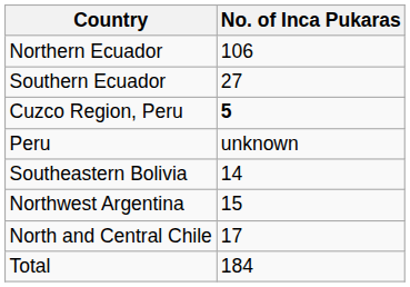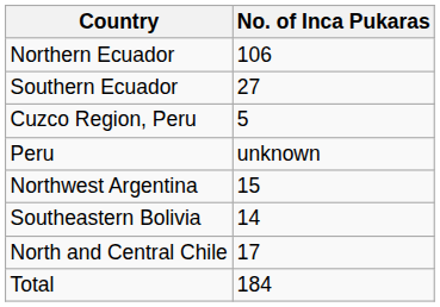 <table class="wikitable">
 <tr>
 <th>Country</th>
 <th>No. of Inca Pukaras</th>
 </tr>
 <tr>
 <td>Northern Ecuador</td>
 <td>106</td>
 </tr>
 <tr>
 <td>Southern Ecuador</td>
 <td>27</td>
 </tr>
 <tr>
 <td>Cuzco Region, Peru</td>
-<td><strong>5</strong></td>
+<td>5</td>
 </tr>
 <tr>
 <td>Peru</td>
 <td>unknown</td>
 </tr>
 <tr>
+<td>Northwest Argentina</td>
+<td>15</td>
+</tr>
+<tr>
 <td>Southeastern Bolivia</td>
 <td>14</td>
-</tr>
-<tr>
-<td>Northwest Argentina</td>
-<td>15</td>
 </tr>
 <tr>
 <td>North and Central Chile</td>
 <td>17</td>
 </tr>
 <tr>
 <td>Total</td>
 <td>184</td>
 </tr>
 </table>
